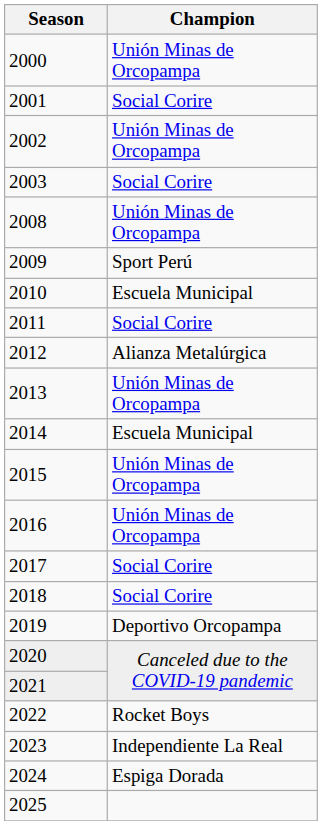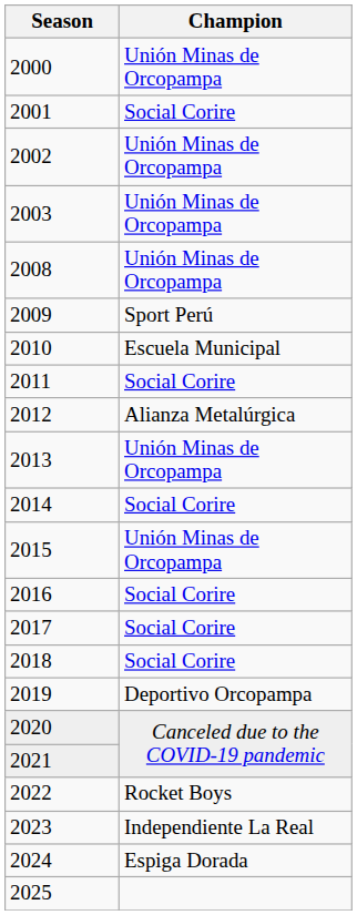 <table class="wikitable sortable">
 <tr>
 <th width=80px>Season</th>
 <th width=170px>Champion</th>
 </tr>
 <tr>
 <td>2000</td>
 <td><a href='#'>Unión Minas de Orcopampa</a></td>
 </tr>
 <tr>
 <td>2001</td>
 <td><a href='#'>Social Corire</a></td>
 </tr>
 <tr>
 <td>2002</td>
 <td><a href='#'>Unión Minas de Orcopampa</a></td>
 </tr>
 <tr>
 <td>2003</td>
-<td><a href='#'>Social Corire</a></td>
+<td><a href='#'>Unión Minas de Orcopampa</a></td>
 </tr>
 <tr>
 <td>2008</td>
 <td><a href='#'>Unión Minas de Orcopampa</a></td>
 </tr>
 <tr>
 <td>2009</td>
 <td>Sport Perú</td>
 </tr>
 <tr>
 <td>2010</td>
 <td>Escuela Municipal</td>
 </tr>
 <tr>
 <td>2011</td>
 <td><a href='#'>Social Corire</a></td>
 </tr>
 <tr>
 <td>2012</td>
 <td>Alianza Metalúrgica</td>
 </tr>
 <tr>
 <td>2013</td>
 <td><a href='#'>Unión Minas de Orcopampa</a></td>
 </tr>
 <tr>
 <td>2014</td>
-<td>Escuela Municipal</td>
+<td><a href='#'>Social Corire</a></td>
 </tr>
 <tr>
 <td>2015</td>
 <td><a href='#'>Unión Minas de Orcopampa</a></td>
 </tr>
 <tr>
 <td>2016</td>
-<td><a href='#'>Unión Minas de Orcopampa</a></td>
+<td><a href='#'>Social Corire</a></td>
 </tr>
 <tr>
 <td>2017</td>
 <td><a href='#'>Social Corire</a></td>
 </tr>
 <tr>
 <td>2018</td>
 <td><a href='#'>Social Corire</a></td>
 </tr>
 <tr>
 <td>2019</td>
 <td>Deportivo Orcopampa</td>
 </tr>
 <tr bgcolor=#efefef>
 <td>2020</td>
 <td rowspan=2 colspan="1" align=center><em>Canceled due to the <a href='#'>COVID-19 pandemic</a></em></td>
 </tr>
 <tr bgcolor=#efefef>
 <td>2021</td>
 </tr>
 <tr>
 <td>2022</td>
 <td>Rocket Boys</td>
 </tr>
 <tr>
 <td>2023</td>
 <td>Independiente La Real</td>
 </tr>
 <tr>
 <td>2024</td>
 <td>Espiga Dorada</td>
 </tr>
 <tr>
 <td>2025</td>
 <td></td>
 </tr>
 <tr>
 </tr>
 </table>
